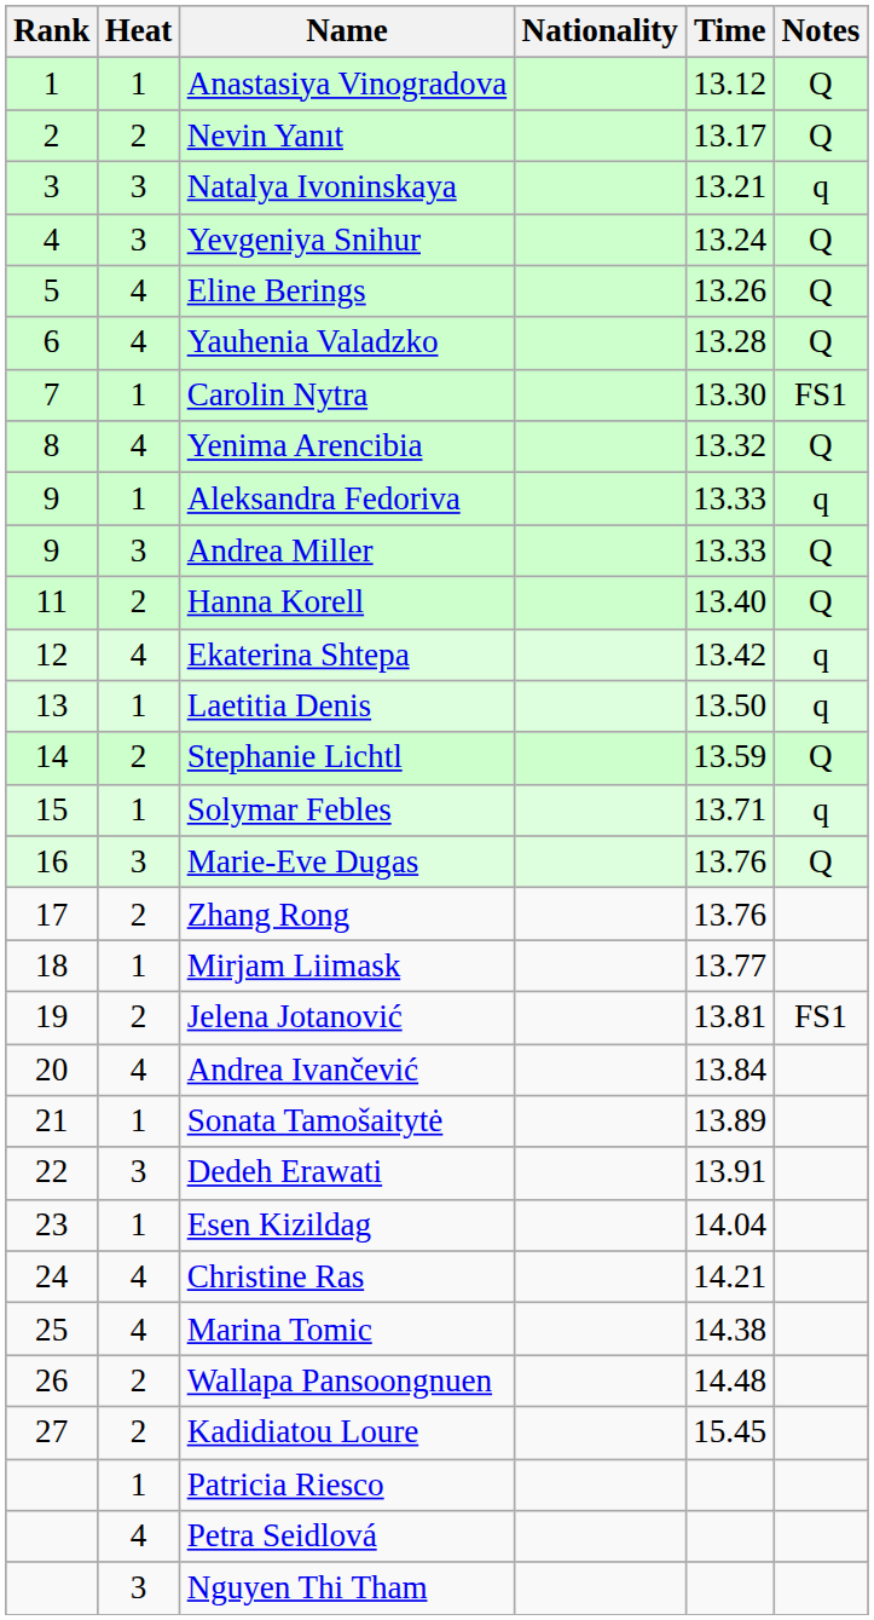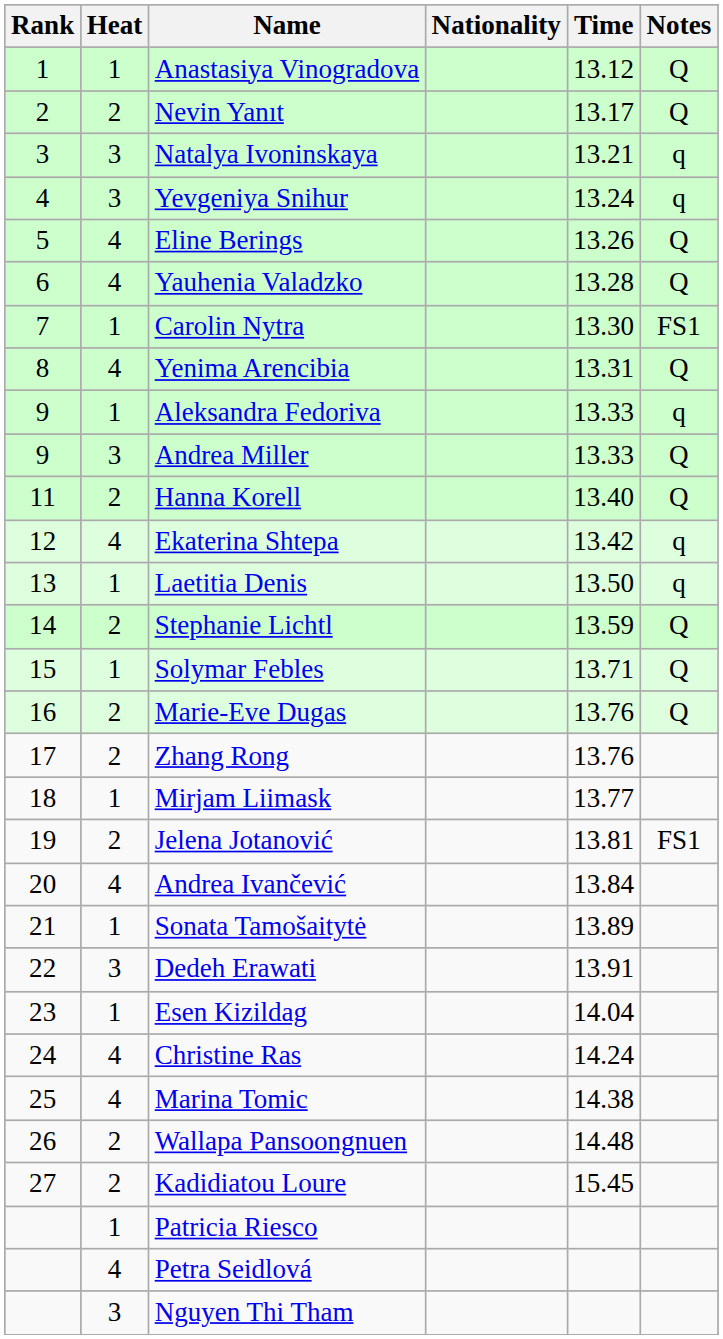 <table class="wikitable sortable" style="text-align:center">
 <tr>
 <th>Rank</th>
 <th>Heat</th>
 <th>Name</th>
 <th>Nationality</th>
 <th>Time</th>
 <th>Notes</th>
 </tr>
 <tr bgcolor=ccffcc>
 <td>1</td>
 <td>1</td>
 <td align=left><a href='#'>Anastasiya Vinogradova</a></td>
 <td align=left></td>
 <td>13.12</td>
 <td>Q</td>
 </tr>
 <tr bgcolor=ccffcc>
 <td>2</td>
 <td>2</td>
 <td align=left><a href='#'>Nevin Yanıt</a></td>
 <td align=left></td>
 <td>13.17</td>
 <td>Q</td>
 </tr>
 <tr bgcolor=ccffcc>
 <td>3</td>
 <td>3</td>
 <td align=left><a href='#'>Natalya Ivoninskaya</a></td>
 <td align=left></td>
 <td>13.21</td>
 <td>q</td>
 </tr>
 <tr bgcolor=ccffcc>
 <td>4</td>
 <td>3</td>
 <td align=left><a href='#'>Yevgeniya Snihur</a></td>
 <td align=left></td>
 <td>13.24</td>
-<td>Q</td>
+<td>q</td>
 </tr>
 <tr bgcolor=ccffcc>
 <td>5</td>
 <td>4</td>
 <td align=left><a href='#'>Eline Berings</a></td>
 <td align=left></td>
 <td>13.26</td>
 <td>Q</td>
 </tr>
 <tr bgcolor=ccffcc>
 <td>6</td>
 <td>4</td>
 <td align=left><a href='#'>Yauhenia Valadzko</a></td>
 <td align=left></td>
 <td>13.28</td>
 <td>Q</td>
 </tr>
 <tr bgcolor=ccffcc>
 <td>7</td>
 <td>1</td>
 <td align=left><a href='#'>Carolin Nytra</a></td>
 <td align=left></td>
 <td>13.30</td>
 <td>FS1</td>
 </tr>
 <tr bgcolor=ccffcc>
 <td>8</td>
 <td>4</td>
 <td align=left><a href='#'>Yenima Arencibia</a></td>
 <td align=left></td>
-<td>13.32</td>
+<td>13.31</td>
 <td>Q</td>
 </tr>
 <tr bgcolor=ccffcc>
 <td>9</td>
 <td>1</td>
 <td align=left><a href='#'>Aleksandra Fedoriva</a></td>
 <td align=left></td>
 <td>13.33</td>
 <td>q</td>
 </tr>
 <tr bgcolor=ccffcc>
 <td>9</td>
 <td>3</td>
 <td align=left><a href='#'>Andrea Miller</a></td>
 <td align=left></td>
 <td>13.33</td>
 <td>Q</td>
 </tr>
 <tr bgcolor=ccffcc>
 <td>11</td>
 <td>2</td>
 <td align=left><a href='#'>Hanna Korell</a></td>
 <td align=left></td>
 <td>13.40</td>
 <td>Q</td>
 </tr>
 <tr bgcolor=ddffdd>
 <td>12</td>
 <td>4</td>
 <td align=left><a href='#'>Ekaterina Shtepa</a></td>
 <td align=left></td>
 <td>13.42</td>
 <td>q</td>
 </tr>
 <tr bgcolor=ddffdd>
 <td>13</td>
 <td>1</td>
 <td align=left><a href='#'>Laetitia Denis</a></td>
 <td align=left></td>
 <td>13.50</td>
 <td>q</td>
 </tr>
 <tr bgcolor=ccffcc>
 <td>14</td>
 <td>2</td>
 <td align=left><a href='#'>Stephanie Lichtl</a></td>
 <td align=left></td>
 <td>13.59</td>
 <td>Q</td>
 </tr>
 <tr bgcolor=ddffdd>
 <td>15</td>
 <td>1</td>
 <td align=left><a href='#'>Solymar Febles</a></td>
 <td align=left></td>
 <td>13.71</td>
-<td>q</td>
+<td>Q</td>
 </tr>
 <tr bgcolor=ddffdd>
 <td>16</td>
-<td>3</td>
+<td>2</td>
 <td align=left><a href='#'>Marie-Eve Dugas</a></td>
 <td align=left></td>
 <td>13.76</td>
 <td>Q</td>
 </tr>
 <tr>
 <td>17</td>
 <td>2</td>
 <td align=left><a href='#'>Zhang Rong</a></td>
 <td align=left></td>
 <td>13.76</td>
 <td></td>
 </tr>
 <tr>
 <td>18</td>
 <td>1</td>
 <td align=left><a href='#'>Mirjam Liimask</a></td>
 <td align=left></td>
 <td>13.77</td>
 <td></td>
 </tr>
 <tr>
 <td>19</td>
 <td>2</td>
 <td align=left><a href='#'>Jelena Jotanović</a></td>
 <td align=left></td>
 <td>13.81</td>
 <td>FS1</td>
 </tr>
 <tr>
 <td>20</td>
 <td>4</td>
 <td align=left><a href='#'>Andrea Ivančević</a></td>
 <td align=left></td>
 <td>13.84</td>
 <td></td>
 </tr>
 <tr>
 <td>21</td>
 <td>1</td>
 <td align=left><a href='#'>Sonata Tamošaitytė</a></td>
 <td align=left></td>
 <td>13.89</td>
 <td></td>
 </tr>
 <tr>
 <td>22</td>
 <td>3</td>
 <td align=left><a href='#'>Dedeh Erawati</a></td>
 <td align=left></td>
 <td>13.91</td>
 <td></td>
 </tr>
 <tr>
 <td>23</td>
 <td>1</td>
 <td align=left><a href='#'>Esen Kizildag</a></td>
 <td align=left></td>
 <td>14.04</td>
 <td></td>
 </tr>
 <tr>
 <td>24</td>
 <td>4</td>
 <td align=left><a href='#'>Christine Ras</a></td>
 <td align=left></td>
-<td>14.21</td>
+<td>14.24</td>
 <td></td>
 </tr>
 <tr>
 <td>25</td>
 <td>4</td>
 <td align=left><a href='#'>Marina Tomic</a></td>
 <td align=left></td>
 <td>14.38</td>
 <td></td>
 </tr>
 <tr>
 <td>26</td>
 <td>2</td>
 <td align=left><a href='#'>Wallapa Pansoongnuen</a></td>
 <td align=left></td>
 <td>14.48</td>
 <td></td>
 </tr>
 <tr>
 <td>27</td>
 <td>2</td>
 <td align=left><a href='#'>Kadidiatou Loure</a></td>
 <td align=left></td>
 <td>15.45</td>
 <td></td>
 </tr>
 <tr>
 <td></td>
 <td>1</td>
 <td align=left><a href='#'>Patricia Riesco</a></td>
 <td align=left></td>
 <td></td>
 <td></td>
 </tr>
 <tr>
 <td></td>
 <td>4</td>
 <td align=left><a href='#'>Petra Seidlová</a></td>
 <td align=left></td>
 <td></td>
 <td></td>
 </tr>
 <tr>
 <td></td>
 <td>3</td>
 <td align=left><a href='#'>Nguyen Thi Tham</a></td>
 <td align=left></td>
 <td></td>
 <td></td>
 </tr>
 </table>
